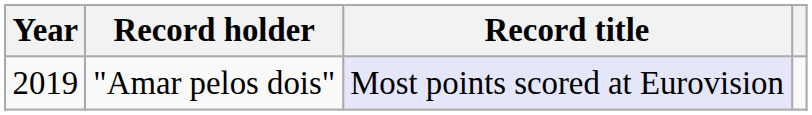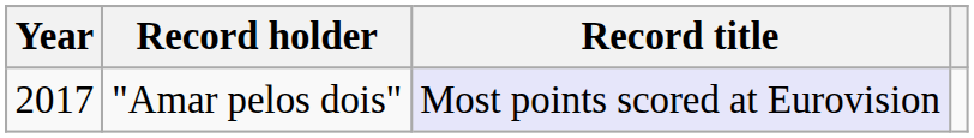 <table class="wikitable">
 <tr>
 <th>Year</th>
 <th>Record holder</th>
 <th>Record title</th>
 <th></th>
 </tr>
 <tr>
-<td>2019</td>
+<td>2017</td>
 <td>"Amar pelos dois"</td>
 <td style="background: lavender;">Most points scored at Eurovision</td>
 <td style="text-align:center;"></td>
 </tr>
 </table>
